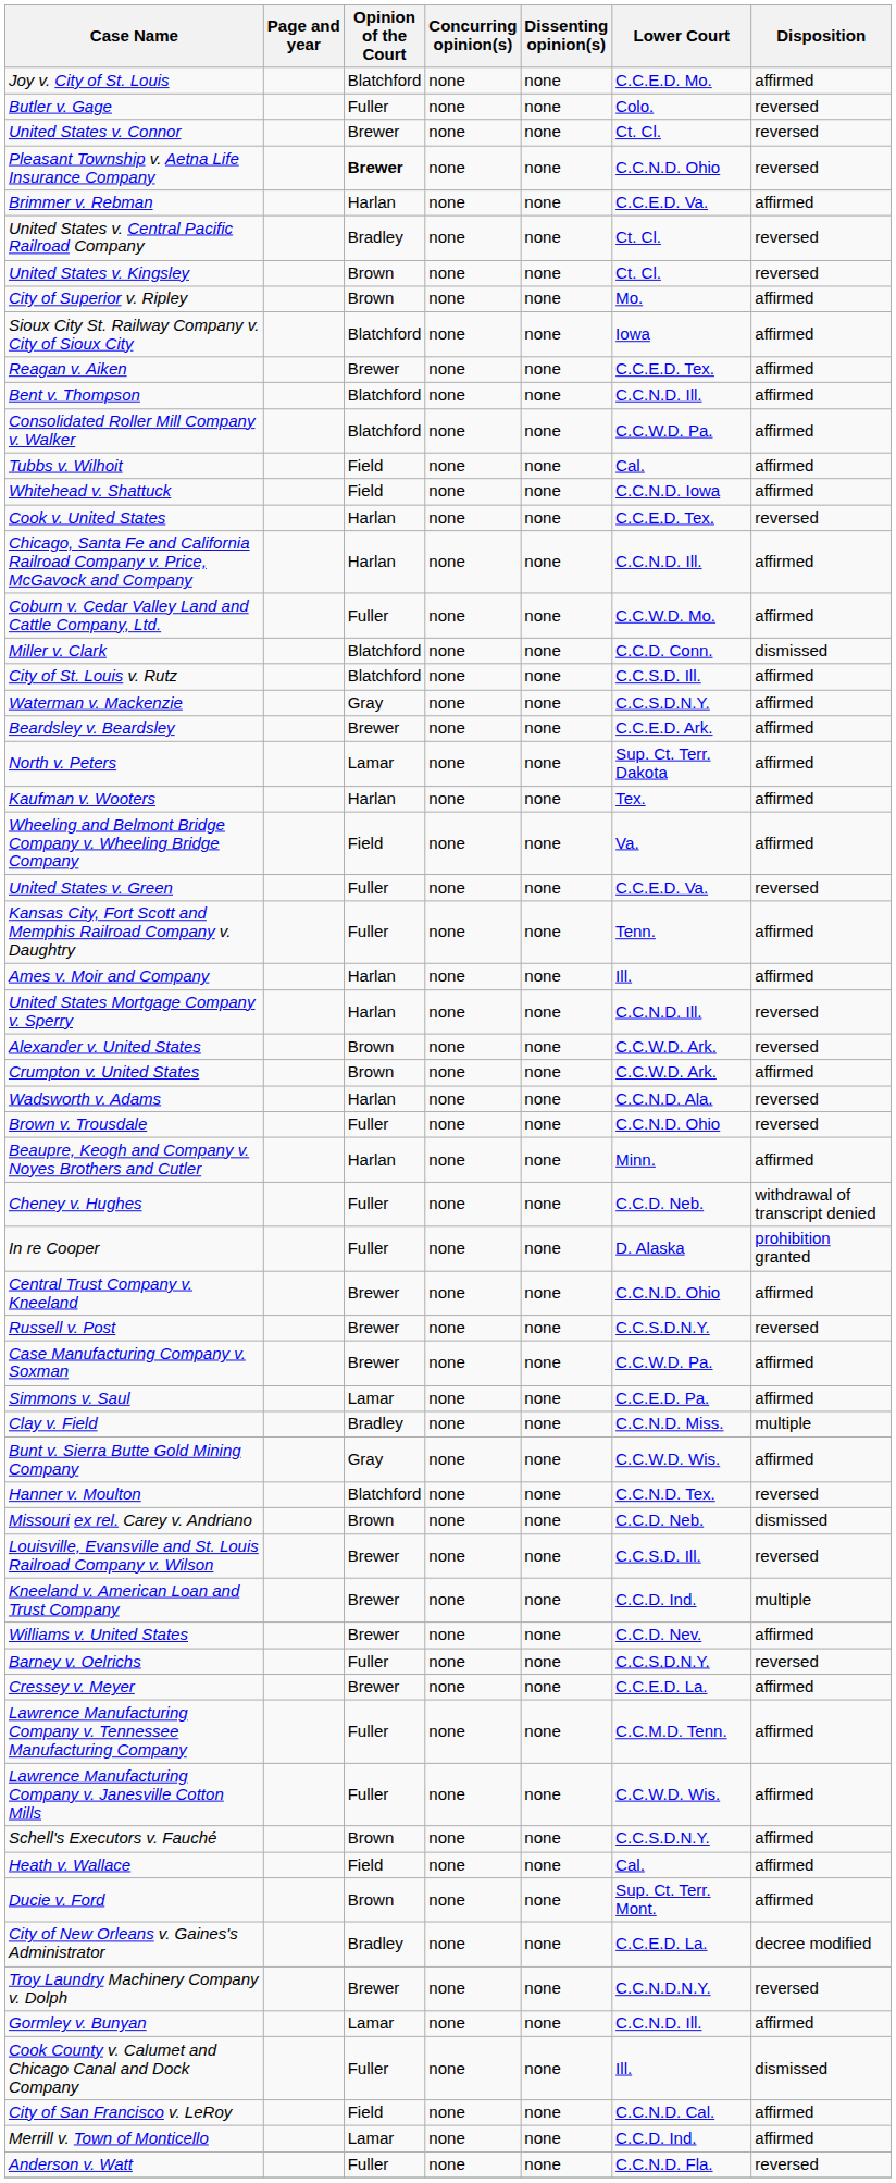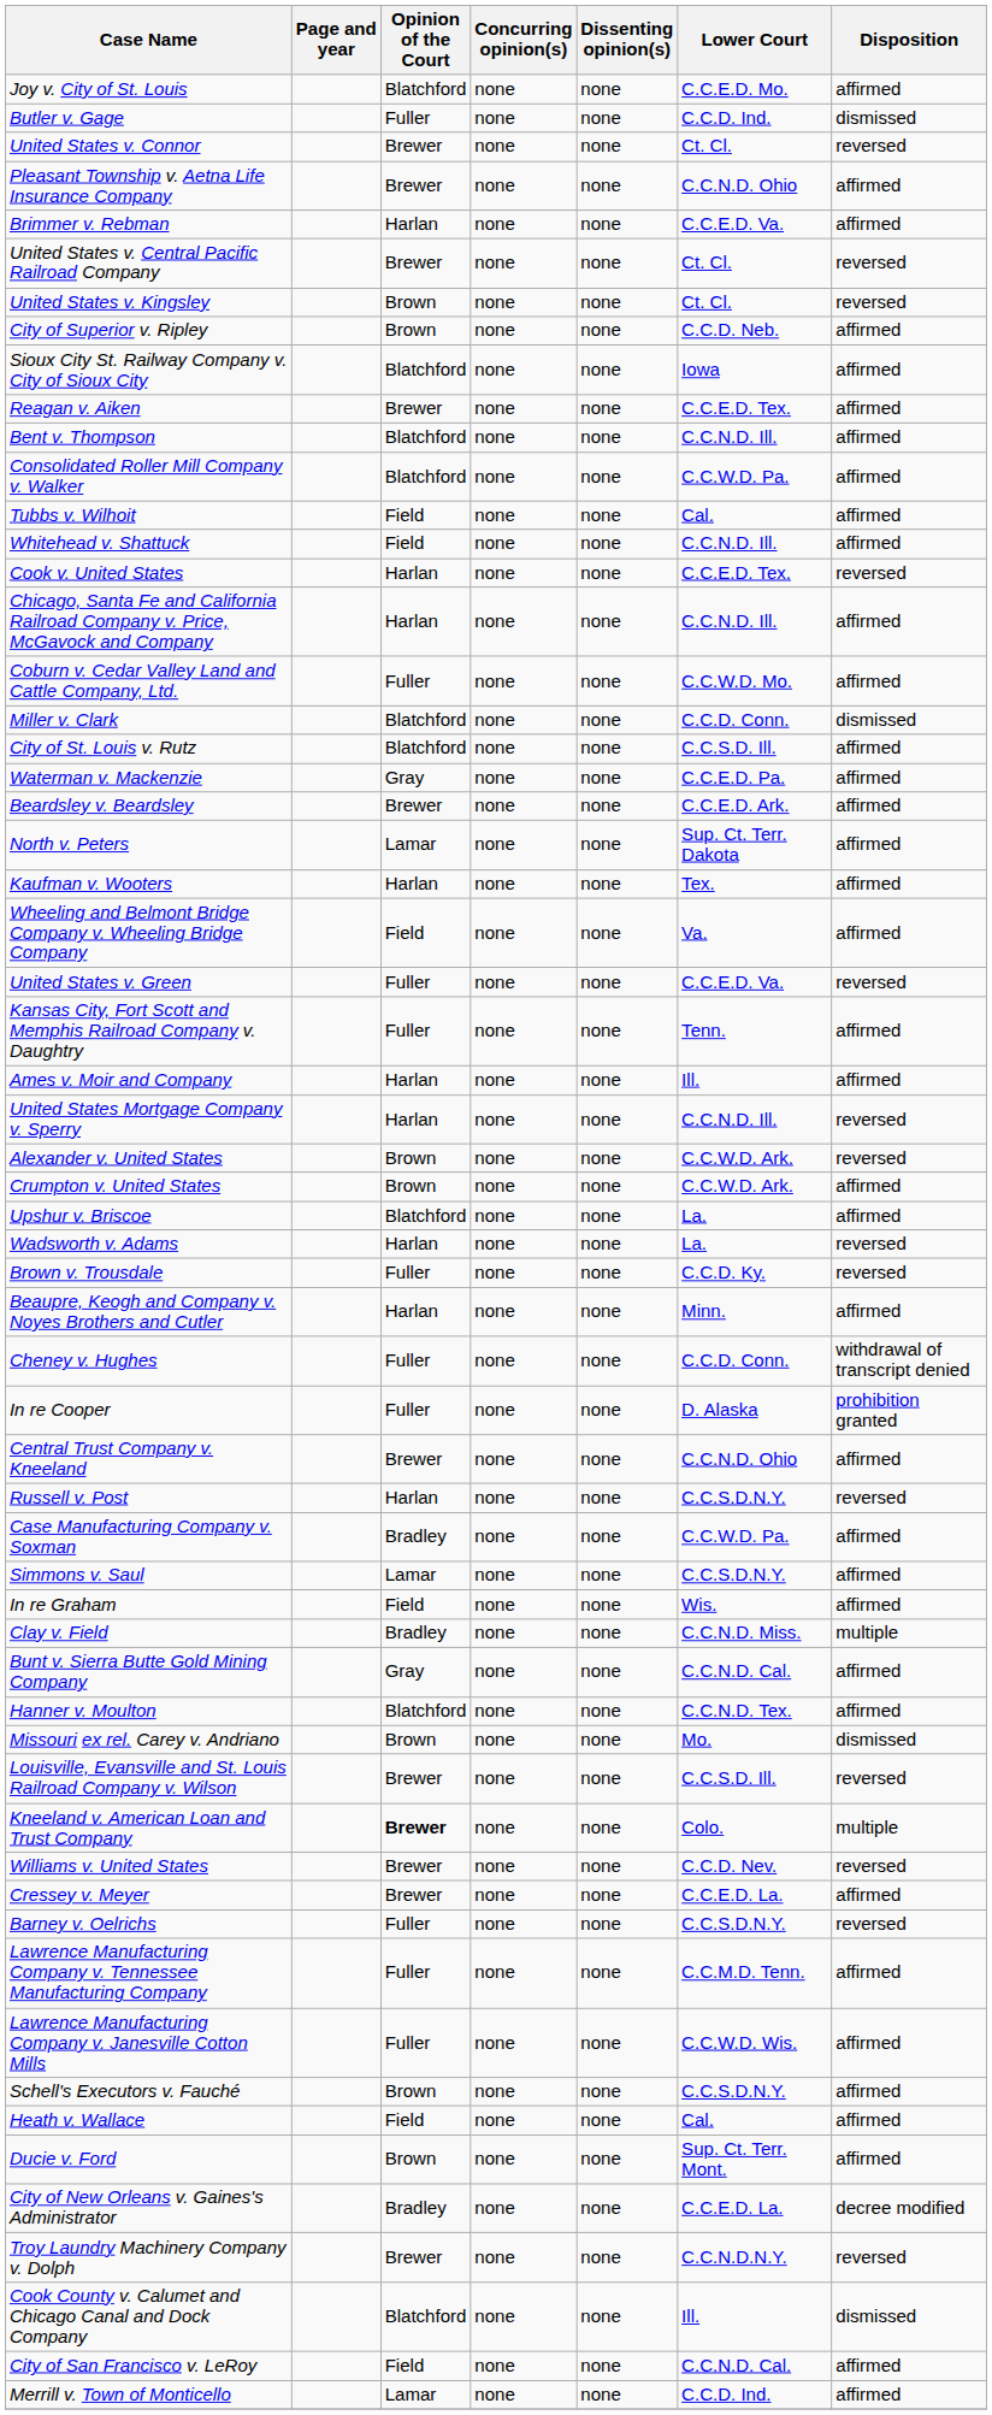 <table class="wikitable sortable">
 <tr>
 <th scope="col" style="width: 350px;">Case Name</th>
 <th scope="col" style="width: 95px;">Page and year</th>
 <th scope="col" style="width: 10px;">Opinion of the Court</th>
 <th scope="col" style="width: 10px;">Concurring opinion(s)</th>
 <th scope="col" style="width: 10px;">Dissenting opinion(s)</th>
 <th scope="col" style="width: 155px;">Lower Court</th>
 <th scope="col" style="width: 160px;">Disposition</th>
 </tr>
 <tr>
 <td><em>Joy v. <a href='#'>City of St. Louis</a></em></td>
 <td align="right"></td>
 <td>Blatchford</td>
 <td>none</td>
 <td>none</td>
 <td><a href='#'>C.C.E.D. Mo.</a></td>
 <td>affirmed</td>
 </tr>
 <tr>
 <td><em><a href='#'>Butler v. Gage</a></em></td>
 <td align="right"></td>
 <td>Fuller</td>
 <td>none</td>
 <td>none</td>
-<td><a href='#'>Colo.</a></td>
-<td>reversed</td>
+<td><a href='#'>C.C.D. Ind.</a></td>
+<td>dismissed</td>
 </tr>
 <tr>
 <td><em><a href='#'>United States v. Connor</a></em></td>
 <td align="right"></td>
 <td>Brewer</td>
 <td>none</td>
 <td>none</td>
 <td><a href='#'>Ct. Cl.</a></td>
 <td>reversed</td>
 </tr>
 <tr>
 <td><em><a href='#'>Pleasant Township</a> v. <a href='#'>Aetna Life Insurance Company</a></em></td>
 <td align="right"></td>
-<td><strong>Brewer</strong></td>
+<td>Brewer</td>
 <td>none</td>
 <td>none</td>
 <td><a href='#'>C.C.N.D. Ohio</a></td>
-<td>reversed</td>
+<td>affirmed</td>
 </tr>
 <tr>
 <td><em><a href='#'>Brimmer v. Rebman</a></em></td>
 <td align="right"></td>
 <td>Harlan</td>
 <td>none</td>
 <td>none</td>
 <td><a href='#'>C.C.E.D. Va.</a></td>
 <td>affirmed</td>
 </tr>
 <tr>
 <td><em>United States v. <a href='#'>Central Pacific Railroad</a> Company</em></td>
 <td align="right"></td>
-<td>Bradley</td>
+<td>Brewer</td>
 <td>none</td>
 <td>none</td>
 <td><a href='#'>Ct. Cl.</a></td>
 <td>reversed</td>
 </tr>
 <tr>
 <td><em><a href='#'>United States v. Kingsley</a></em></td>
 <td align="right"></td>
 <td>Brown</td>
 <td>none</td>
 <td>none</td>
 <td><a href='#'>Ct. Cl.</a></td>
 <td>reversed</td>
 </tr>
 <tr>
 <td><em><a href='#'>City of Superior</a> v. Ripley</em></td>
 <td align="right"></td>
 <td>Brown</td>
 <td>none</td>
 <td>none</td>
-<td><a href='#'>Mo.</a></td>
+<td><a href='#'>C.C.D. Neb.</a></td>
 <td>affirmed</td>
 </tr>
 <tr>
 <td><em>Sioux City St. Railway Company v. <a href='#'>City of Sioux City</a></em></td>
 <td align="right"></td>
 <td>Blatchford</td>
 <td>none</td>
 <td>none</td>
 <td><a href='#'>Iowa</a></td>
 <td>affirmed</td>
 </tr>
 <tr>
 <td><em><a href='#'>Reagan v. Aiken</a></em></td>
 <td align="right"></td>
 <td>Brewer</td>
 <td>none</td>
 <td>none</td>
 <td><a href='#'>C.C.E.D. Tex.</a></td>
 <td>affirmed</td>
 </tr>
 <tr>
 <td><em><a href='#'>Bent v. Thompson</a></em></td>
 <td align="right"></td>
 <td>Blatchford</td>
 <td>none</td>
 <td>none</td>
 <td><a href='#'>C.C.N.D. Ill.</a></td>
 <td>affirmed</td>
 </tr>
 <tr>
 <td><em><a href='#'>Consolidated Roller Mill Company v. Walker</a></em></td>
 <td align="right"></td>
 <td>Blatchford</td>
 <td>none</td>
 <td>none</td>
 <td><a href='#'>C.C.W.D. Pa.</a></td>
 <td>affirmed</td>
 </tr>
 <tr>
 <td><em><a href='#'>Tubbs v. Wilhoit</a></em></td>
 <td align="right"></td>
 <td>Field</td>
 <td>none</td>
 <td>none</td>
 <td><a href='#'>Cal.</a></td>
 <td>affirmed</td>
 </tr>
 <tr>
 <td><em><a href='#'>Whitehead v. Shattuck</a></em></td>
 <td align="right"></td>
 <td>Field</td>
 <td>none</td>
 <td>none</td>
-<td><a href='#'>C.C.N.D. Iowa</a></td>
+<td><a href='#'>C.C.N.D. Ill.</a></td>
 <td>affirmed</td>
 </tr>
 <tr>
 <td><em><a href='#'>Cook v. United States</a></em></td>
 <td align="right"></td>
 <td>Harlan</td>
 <td>none</td>
 <td>none</td>
 <td><a href='#'>C.C.E.D. Tex.</a></td>
 <td>reversed</td>
 </tr>
 <tr>
 <td><em><a href='#'>Chicago, Santa Fe and California Railroad Company v.  Price, McGavock and Company</a></em></td>
 <td align="right"></td>
 <td>Harlan</td>
 <td>none</td>
 <td>none</td>
 <td><a href='#'>C.C.N.D. Ill.</a></td>
 <td>affirmed</td>
 </tr>
 <tr>
 <td><em><a href='#'>Coburn v. Cedar Valley Land and Cattle Company, Ltd.</a></em></td>
 <td align="right"></td>
 <td>Fuller</td>
 <td>none</td>
 <td>none</td>
 <td><a href='#'>C.C.W.D. Mo.</a></td>
 <td>affirmed</td>
 </tr>
 <tr>
 <td><em><a href='#'>Miller v. Clark</a></em></td>
 <td align="right"></td>
 <td>Blatchford</td>
 <td>none</td>
 <td>none</td>
 <td><a href='#'>C.C.D. Conn.</a></td>
 <td>dismissed</td>
 </tr>
 <tr>
 <td><em><a href='#'>City of St. Louis</a> v. Rutz</em></td>
 <td align="right"></td>
 <td>Blatchford</td>
 <td>none</td>
 <td>none</td>
 <td><a href='#'>C.C.S.D. Ill.</a></td>
 <td>affirmed</td>
 </tr>
 <tr>
 <td><em><a href='#'>Waterman v. Mackenzie</a></em></td>
 <td align="right"></td>
 <td>Gray</td>
 <td>none</td>
 <td>none</td>
-<td><a href='#'>C.C.S.D.N.Y.</a></td>
+<td><a href='#'>C.C.E.D. Pa.</a></td>
 <td>affirmed</td>
 </tr>
 <tr>
 <td><em><a href='#'>Beardsley v. Beardsley</a></em></td>
 <td align="right"></td>
 <td>Brewer</td>
 <td>none</td>
 <td>none</td>
 <td><a href='#'>C.C.E.D. Ark.</a></td>
 <td>affirmed</td>
 </tr>
 <tr>
 <td><em><a href='#'>North v. Peters</a></em></td>
 <td align="right"></td>
 <td>Lamar</td>
 <td>none</td>
 <td>none</td>
 <td><a href='#'>Sup. Ct. Terr. Dakota</a></td>
 <td>affirmed</td>
 </tr>
 <tr>
 <td><em><a href='#'>Kaufman v. Wooters</a></em></td>
 <td align="right"></td>
 <td>Harlan</td>
 <td>none</td>
 <td>none</td>
 <td><a href='#'>Tex.</a></td>
 <td>affirmed</td>
 </tr>
 <tr>
 <td><em><a href='#'>Wheeling and Belmont Bridge Company v. Wheeling Bridge Company</a></em></td>
 <td align="right"></td>
 <td>Field</td>
 <td>none</td>
 <td>none</td>
 <td><a href='#'>Va.</a></td>
 <td>affirmed</td>
 </tr>
 <tr>
 <td><em><a href='#'>United States v. Green</a></em></td>
 <td align="right"></td>
 <td>Fuller</td>
 <td>none</td>
 <td>none</td>
 <td><a href='#'>C.C.E.D. Va.</a></td>
 <td>reversed</td>
 </tr>
 <tr>
 <td><em><a href='#'>Kansas City, Fort Scott and Memphis Railroad Company</a> v. Daughtry</em></td>
 <td align="right"></td>
 <td>Fuller</td>
 <td>none</td>
 <td>none</td>
 <td><a href='#'>Tenn.</a></td>
 <td>affirmed</td>
 </tr>
 <tr>
 <td><em><a href='#'>Ames v. Moir and Company</a></em></td>
 <td align="right"></td>
 <td>Harlan</td>
 <td>none</td>
 <td>none</td>
 <td><a href='#'>Ill.</a></td>
 <td>affirmed</td>
 </tr>
 <tr>
 <td><em><a href='#'>United States Mortgage Company v. Sperry</a></em></td>
 <td align="right"></td>
 <td>Harlan</td>
 <td>none</td>
 <td>none</td>
 <td><a href='#'>C.C.N.D. Ill.</a></td>
 <td>reversed</td>
 </tr>
 <tr>
 <td><em><a href='#'>Alexander v. United States</a></em></td>
 <td align="right"></td>
 <td>Brown</td>
 <td>none</td>
 <td>none</td>
 <td><a href='#'>C.C.W.D. Ark.</a></td>
 <td>reversed</td>
 </tr>
 <tr>
 <td><em><a href='#'>Crumpton v. United States</a></em></td>
 <td align="right"></td>
 <td>Brown</td>
 <td>none</td>
 <td>none</td>
 <td><a href='#'>C.C.W.D. Ark.</a></td>
 <td>affirmed</td>
 </tr>
 <tr>
+<td><em><a href='#'>Upshur v. Briscoe</a></em></td>
+<td align="right"></td>
+<td>Blatchford</td>
+<td>none</td>
+<td>none</td>
+<td><a href='#'>La.</a></td>
+<td>affirmed</td>
+</tr>
+<tr>
 <td><em><a href='#'>Wadsworth v. Adams</a></em></td>
 <td align="right"></td>
 <td>Harlan</td>
 <td>none</td>
 <td>none</td>
-<td><a href='#'>C.C.N.D. Ala.</a></td>
+<td><a href='#'>La.</a></td>
 <td>reversed</td>
 </tr>
 <tr>
 <td><em><a href='#'>Brown v. Trousdale</a></em></td>
 <td align="right"></td>
 <td>Fuller</td>
 <td>none</td>
 <td>none</td>
-<td><a href='#'>C.C.N.D. Ohio</a></td>
+<td><a href='#'>C.C.D. Ky.</a></td>
 <td>reversed</td>
 </tr>
 <tr>
 <td><em><a href='#'>Beaupre, Keogh and Company v. Noyes Brothers and Cutler</a></em></td>
 <td align="right"></td>
 <td>Harlan</td>
 <td>none</td>
 <td>none</td>
 <td><a href='#'>Minn.</a></td>
 <td>affirmed</td>
 </tr>
 <tr>
 <td><em><a href='#'>Cheney v. Hughes</a></em></td>
 <td align="right"></td>
 <td>Fuller</td>
 <td>none</td>
 <td>none</td>
-<td><a href='#'>C.C.D. Neb.</a></td>
+<td><a href='#'>C.C.D. Conn.</a></td>
 <td>withdrawal of transcript denied</td>
 </tr>
 <tr>
 <td><em>In re Cooper</em></td>
 <td align="right"></td>
 <td>Fuller</td>
 <td>none</td>
 <td>none</td>
 <td><a href='#'>D. Alaska</a></td>
 <td><a href='#'>prohibition</a> granted</td>
 </tr>
 <tr>
 <td><em><a href='#'>Central Trust Company v. Kneeland</a></em></td>
 <td align="right"></td>
 <td>Brewer</td>
 <td>none</td>
 <td>none</td>
 <td><a href='#'>C.C.N.D. Ohio</a></td>
 <td>affirmed</td>
 </tr>
 <tr>
 <td><em><a href='#'>Russell v. Post</a></em></td>
 <td align="right"></td>
-<td>Brewer</td>
+<td>Harlan</td>
 <td>none</td>
 <td>none</td>
 <td><a href='#'>C.C.S.D.N.Y.</a></td>
 <td>reversed</td>
 </tr>
 <tr>
 <td><em><a href='#'>Case Manufacturing Company v. Soxman</a></em></td>
 <td align="right"></td>
-<td>Brewer</td>
+<td>Bradley</td>
 <td>none</td>
 <td>none</td>
 <td><a href='#'>C.C.W.D. Pa.</a></td>
 <td>affirmed</td>
 </tr>
 <tr>
 <td><em><a href='#'>Simmons v. Saul</a></em></td>
 <td align="right"></td>
 <td>Lamar</td>
 <td>none</td>
 <td>none</td>
-<td><a href='#'>C.C.E.D. Pa.</a></td>
+<td><a href='#'>C.C.S.D.N.Y.</a></td>
+<td>affirmed</td>
+</tr>
+<tr>
+<td><em>In re Graham</em></td>
+<td align="right"></td>
+<td>Field</td>
+<td>none</td>
+<td>none</td>
+<td><a href='#'>Wis.</a></td>
 <td>affirmed</td>
 </tr>
 <tr>
 <td><em><a href='#'>Clay v. Field</a></em></td>
 <td align="right"></td>
 <td>Bradley</td>
 <td>none</td>
 <td>none</td>
 <td><a href='#'>C.C.N.D. Miss.</a></td>
 <td>multiple</td>
 </tr>
 <tr>
 <td><em><a href='#'>Bunt v. Sierra Butte Gold Mining Company</a></em></td>
 <td align="right"></td>
 <td>Gray</td>
 <td>none</td>
 <td>none</td>
-<td><a href='#'>C.C.W.D. Wis.</a></td>
+<td><a href='#'>C.C.N.D. Cal.</a></td>
 <td>affirmed</td>
 </tr>
 <tr>
 <td><em><a href='#'>Hanner v. Moulton</a></em></td>
 <td align="right"></td>
 <td>Blatchford</td>
 <td>none</td>
 <td>none</td>
 <td><a href='#'>C.C.N.D. Tex.</a></td>
-<td>reversed</td>
+<td>affirmed</td>
 </tr>
 <tr>
 <td><em><a href='#'>Missouri</a> <a href='#'>ex rel.</a> Carey v. Andriano</em></td>
 <td align="right"></td>
 <td>Brown</td>
 <td>none</td>
 <td>none</td>
-<td><a href='#'>C.C.D. Neb.</a></td>
+<td><a href='#'>Mo.</a></td>
 <td>dismissed</td>
 </tr>
 <tr>
 <td><em><a href='#'>Louisville, Evansville and St. Louis Railroad Company v. Wilson</a></em></td>
 <td align="right"></td>
 <td>Brewer</td>
 <td>none</td>
 <td>none</td>
 <td><a href='#'>C.C.S.D. Ill.</a></td>
 <td>reversed</td>
 </tr>
 <tr>
 <td><em><a href='#'>Kneeland v. American Loan and Trust Company</a></em></td>
 <td align="right"></td>
-<td>Brewer</td>
+<td><strong>Brewer</strong></td>
 <td>none</td>
 <td>none</td>
-<td><a href='#'>C.C.D. Ind.</a></td>
+<td><a href='#'>Colo.</a></td>
 <td>multiple</td>
 </tr>
 <tr>
 <td><em><a href='#'>Williams v. United States</a></em></td>
 <td align="right"></td>
 <td>Brewer</td>
 <td>none</td>
 <td>none</td>
 <td><a href='#'>C.C.D. Nev.</a></td>
+<td>reversed</td>
+</tr>
+<tr>
+<td><em><a href='#'>Cressey v. Meyer</a></em></td>
+<td align="right"></td>
+<td>Brewer</td>
+<td>none</td>
+<td>none</td>
+<td><a href='#'>C.C.E.D. La.</a></td>
 <td>affirmed</td>
 </tr>
 <tr>
 <td><em><a href='#'>Barney v. Oelrichs</a></em></td>
 <td align="right"></td>
 <td>Fuller</td>
 <td>none</td>
 <td>none</td>
 <td><a href='#'>C.C.S.D.N.Y.</a></td>
 <td>reversed</td>
-</tr>
-<tr>
-<td><em><a href='#'>Cressey v. Meyer</a></em></td>
-<td align="right"></td>
-<td>Brewer</td>
-<td>none</td>
-<td>none</td>
-<td><a href='#'>C.C.E.D. La.</a></td>
-<td>affirmed</td>
 </tr>
 <tr>
 <td><em><a href='#'>Lawrence Manufacturing Company v. Tennessee Manufacturing Company</a></em></td>
 <td align="right"></td>
 <td>Fuller</td>
 <td>none</td>
 <td>none</td>
 <td><a href='#'>C.C.M.D. Tenn.</a></td>
 <td>affirmed</td>
 </tr>
 <tr>
 <td><em><a href='#'>Lawrence Manufacturing Company v. Janesville Cotton Mills</a></em></td>
 <td align="right"></td>
 <td>Fuller</td>
 <td>none</td>
 <td>none</td>
 <td><a href='#'>C.C.W.D. Wis.</a></td>
 <td>affirmed</td>
 </tr>
 <tr>
 <td><em>Schell's Executors v. Fauché</em></td>
 <td align="right"></td>
 <td>Brown</td>
 <td>none</td>
 <td>none</td>
 <td><a href='#'>C.C.S.D.N.Y.</a></td>
 <td>affirmed</td>
 </tr>
 <tr>
 <td><em><a href='#'>Heath v. Wallace</a></em></td>
 <td align="right"></td>
 <td>Field</td>
 <td>none</td>
 <td>none</td>
 <td><a href='#'>Cal.</a></td>
 <td>affirmed</td>
 </tr>
 <tr>
 <td><em><a href='#'>Ducie v. Ford</a></em></td>
 <td align="right"></td>
 <td>Brown</td>
 <td>none</td>
 <td>none</td>
 <td><a href='#'>Sup. Ct. Terr. Mont.</a></td>
 <td>affirmed</td>
 </tr>
 <tr>
 <td><em><a href='#'>City of New Orleans</a> v. Gaines's Administrator</em></td>
 <td align="right"></td>
 <td>Bradley</td>
 <td>none</td>
 <td>none</td>
 <td><a href='#'>C.C.E.D. La.</a></td>
 <td>decree modified</td>
 </tr>
 <tr>
 <td><em><a href='#'>Troy Laundry</a> Machinery Company v. Dolph</em></td>
 <td align="right"></td>
 <td>Brewer</td>
 <td>none</td>
 <td>none</td>
 <td><a href='#'>C.C.N.D.N.Y.</a></td>
 <td>reversed</td>
 </tr>
 <tr>
-<td><em><a href='#'>Gormley v. Bunyan</a></em></td>
-<td align="right"></td>
-<td>Lamar</td>
-<td>none</td>
-<td>none</td>
-<td><a href='#'>C.C.N.D. Ill.</a></td>
-<td>affirmed</td>
-</tr>
-<tr>
 <td><em><a href='#'>Cook County</a> v. Calumet and Chicago Canal and Dock Company</em></td>
 <td align="right"></td>
-<td>Fuller</td>
+<td>Blatchford</td>
 <td>none</td>
 <td>none</td>
 <td><a href='#'>Ill.</a></td>
 <td>dismissed</td>
 </tr>
 <tr>
 <td><em><a href='#'>City of San Francisco</a> v. LeRoy</em></td>
 <td align="right"></td>
 <td>Field</td>
 <td>none</td>
 <td>none</td>
 <td><a href='#'>C.C.N.D. Cal.</a></td>
 <td>affirmed</td>
 </tr>
 <tr>
 <td><em>Merrill v. <a href='#'>Town of Monticello</a></em></td>
 <td align="right"></td>
 <td>Lamar</td>
 <td>none</td>
 <td>none</td>
 <td><a href='#'>C.C.D. Ind.</a></td>
 <td>affirmed</td>
 </tr>
 <tr>
-<td><em><a href='#'>Anderson v. Watt</a></em></td>
-<td align="right"></td>
-<td>Fuller</td>
-<td>none</td>
-<td>none</td>
-<td><a href='#'>C.C.N.D. Fla.</a></td>
-<td>reversed</td>
-</tr>
-<tr>
 </tr>
 </table>
